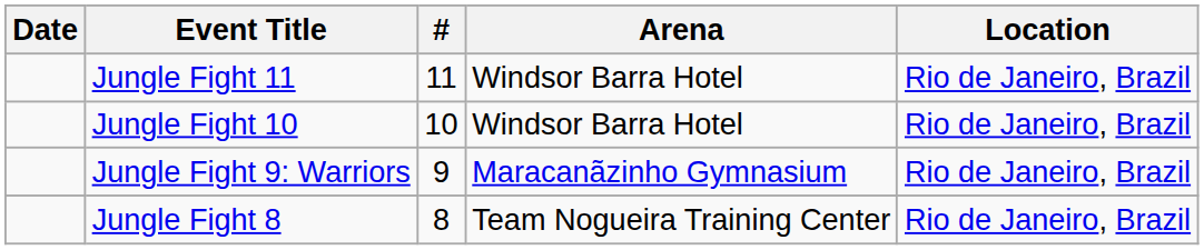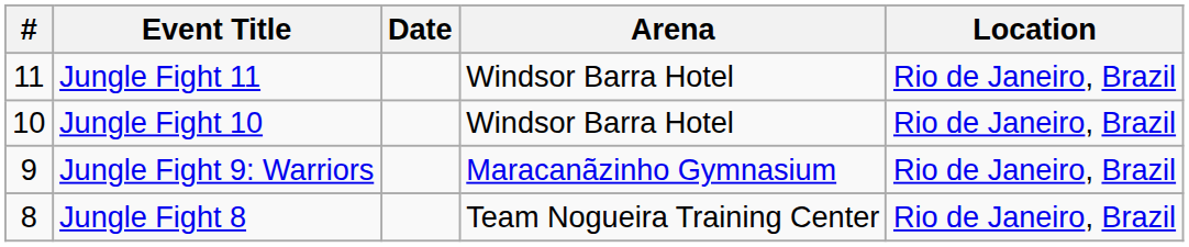 <table class="sortable wikitable succession-box" style="font-size:90%;">
 <tr>
+<th scope="col">#</th>
+<th scope="col">Event Title</th>
 <th scope="col">Date</th>
-<th scope="col">Event Title</th>
-<th scope="col">#</th>
 <th scope="col">Arena</th>
 <th scope="col">Location</th>
 </tr>
 <tr>
+<td align=center>11</td>
+<td><a href='#'>Jungle Fight 11</a></td>
 <td></td>
-<td><a href='#'>Jungle Fight 11</a></td>
-<td align=center>11</td>
 <td>Windsor Barra Hotel</td>
 <td><a href='#'>Rio de Janeiro</a>, <a href='#'>Brazil</a></td>
 </tr>
 <tr>
+<td align=center>10</td>
+<td><a href='#'>Jungle Fight 10</a></td>
 <td></td>
-<td><a href='#'>Jungle Fight 10</a></td>
-<td align=center>10</td>
 <td>Windsor Barra Hotel</td>
 <td><a href='#'>Rio de Janeiro</a>, <a href='#'>Brazil</a></td>
 </tr>
 <tr>
+<td align=center>9</td>
+<td><a href='#'>Jungle Fight 9: Warriors</a></td>
 <td></td>
-<td><a href='#'>Jungle Fight 9: Warriors</a></td>
-<td align=center>9</td>
 <td><a href='#'>Maracanãzinho Gymnasium</a></td>
 <td><a href='#'>Rio de Janeiro</a>, <a href='#'>Brazil</a></td>
 </tr>
 <tr>
+<td align=center>8</td>
+<td><a href='#'>Jungle Fight 8</a></td>
 <td></td>
-<td><a href='#'>Jungle Fight 8</a></td>
-<td align=center>8</td>
 <td>Team Nogueira Training Center</td>
 <td><a href='#'>Rio de Janeiro</a>, <a href='#'>Brazil</a></td>
 </tr>
 </table>
